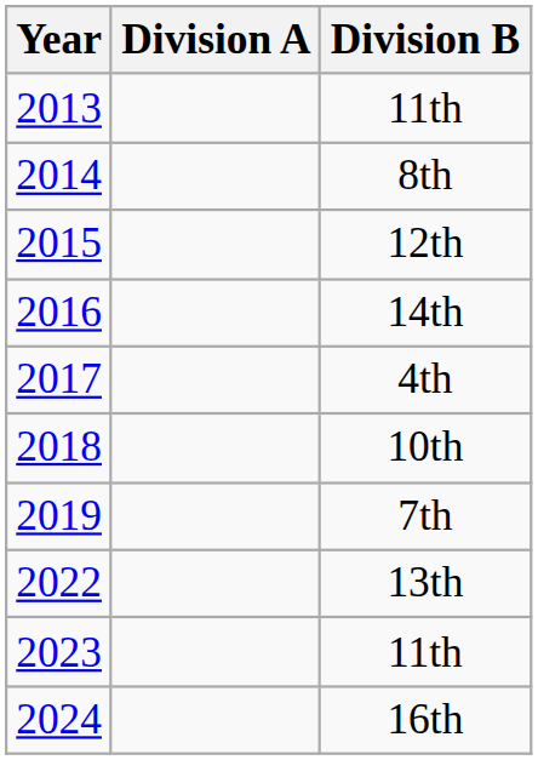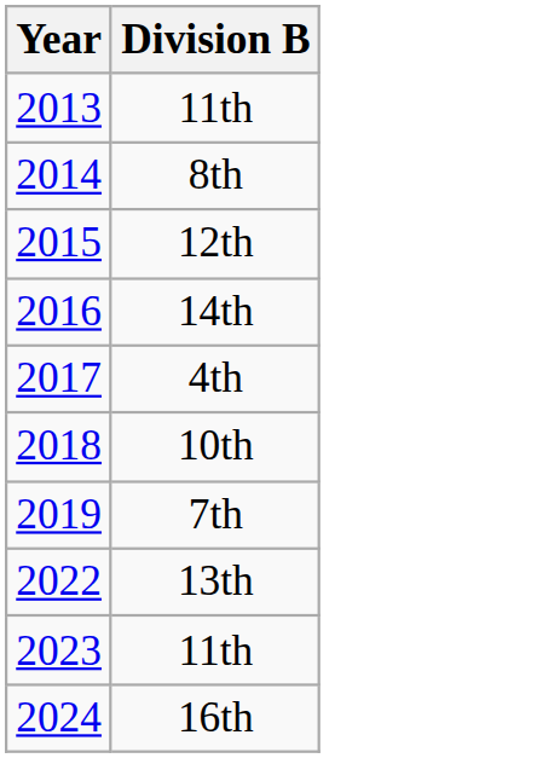 <table class="wikitable" style="text-align:center">
 <tr>
 <th>Year</th>
-<th>Division A</th>
 <th>Division B</th>
 </tr>
 <tr>
 <td><a href='#'>2013</a></td>
-<td></td>
 <td>11th</td>
 </tr>
 <tr>
 <td><a href='#'>2014</a></td>
-<td></td>
 <td>8th</td>
 </tr>
 <tr>
 <td><a href='#'>2015</a></td>
-<td></td>
 <td>12th</td>
 </tr>
 <tr>
 <td><a href='#'>2016</a></td>
-<td></td>
 <td>14th</td>
 </tr>
 <tr>
 <td><a href='#'>2017</a></td>
-<td></td>
 <td>4th</td>
 </tr>
 <tr>
 <td><a href='#'>2018</a></td>
-<td></td>
 <td>10th</td>
 </tr>
 <tr>
 <td><a href='#'>2019</a></td>
-<td></td>
 <td>7th</td>
 </tr>
 <tr>
 <td><a href='#'>2022</a></td>
-<td></td>
 <td>13th</td>
 </tr>
 <tr>
 <td><a href='#'>2023</a></td>
-<td></td>
 <td>11th</td>
 </tr>
 <tr>
 <td><a href='#'>2024</a></td>
-<td></td>
 <td>16th</td>
 </tr>
 </table>
